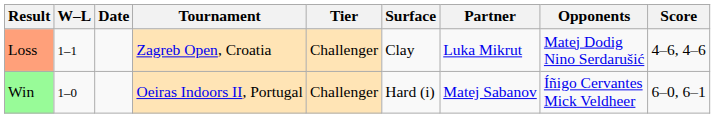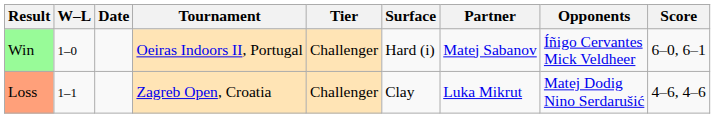 <table class="sortable wikitable">
 <tr>
 <th>Result</th>
 <th class="unsortable">W–L</th>
 <th>Date</th>
 <th>Tournament</th>
 <th>Tier</th>
 <th>Surface</th>
 <th>Partner</th>
 <th>Opponents</th>
 <th class="unsortable">Score</th>
 </tr>
 <tr>
+<td bgcolor=98fb98>Win</td>
+<td><small>1–0</small></td>
+<td><a href='#'></a></td>
+<td style="background:moccasin;"><a href='#'>Oeiras Indoors II</a>, Portugal</td>
+<td style="background:moccasin;">Challenger</td>
+<td>Hard (i)</td>
+<td> <a href='#'>Matej Sabanov</a></td>
+<td> <a href='#'>Íñigo Cervantes</a><br> <a href='#'>Mick Veldheer</a></td>
+<td>6–0, 6–1</td>
+</tr>
+<tr>
 <td bgcolor=ffa07a>Loss</td>
 <td><small>1–1</small></td>
 <td><a href='#'></a></td>
 <td style="background:moccasin;"><a href='#'>Zagreb Open</a>, Croatia</td>
 <td style="background:moccasin;">Challenger</td>
 <td>Clay</td>
 <td> <a href='#'>Luka Mikrut</a></td>
 <td> <a href='#'>Matej Dodig</a><br> <a href='#'>Nino Serdarušić</a></td>
 <td>4–6, 4–6</td>
 </tr>
-<tr>
-<td bgcolor=98fb98>Win</td>
-<td><small>1–0</small></td>
-<td><a href='#'></a></td>
-<td style="background:moccasin;"><a href='#'>Oeiras Indoors II</a>, Portugal</td>
-<td style="background:moccasin;">Challenger</td>
-<td>Hard (i)</td>
-<td> <a href='#'>Matej Sabanov</a></td>
-<td> <a href='#'>Íñigo Cervantes</a><br> <a href='#'>Mick Veldheer</a></td>
-<td>6–0, 6–1</td>
-</tr>
 </table>
